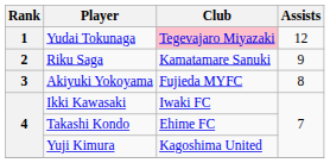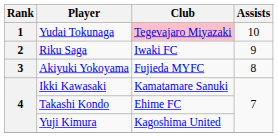 <table class="wikitable" style="text-align:center">
 <tr>
 <th>Rank</th>
 <th>Player</th>
 <th>Club</th>
 <th>Assists</th>
 </tr>
 <tr>
 <th rowspan=1>1</th>
 <td align="left"> <a href='#'>Yudai Tokunaga</a></td>
 <td align="left" style="background: pink;"><a href='#'>Tegevajaro Miyazaki</a></td>
-<td rowspan=1>12</td>
+<td rowspan=1>10</td>
 </tr>
 <tr>
 <th rowspan=1>2</th>
 <td align="left"> <a href='#'>Riku Saga</a></td>
-<td align="left"><a href='#'>Kamatamare Sanuki</a></td>
+<td align="left"><a href='#'>Iwaki FC</a></td>
 <td rowspan=1>9</td>
 </tr>
 <tr>
 <th rowspan=1>3</th>
 <td align="left"> <a href='#'>Akiyuki Yokoyama</a></td>
 <td align="left"><a href='#'>Fujieda MYFC</a></td>
 <td rowspan=1>8</td>
 </tr>
 <tr>
 <th rowspan=3>4</th>
 <td align="left"> <a href='#'>Ikki Kawasaki</a></td>
-<td align="left"><a href='#'>Iwaki FC</a></td>
+<td align="left"><a href='#'>Kamatamare Sanuki</a></td>
 <td rowspan=3>7</td>
 </tr>
 <tr>
 <td align="left"> <a href='#'>Takashi Kondo</a></td>
 <td align="left"><a href='#'>Ehime FC</a></td>
 </tr>
 <tr>
 <td align="left"> <a href='#'>Yuji Kimura</a></td>
 <td align="left"><a href='#'>Kagoshima United</a></td>
 </tr>
 <tr>
 </tr>
 </table>
